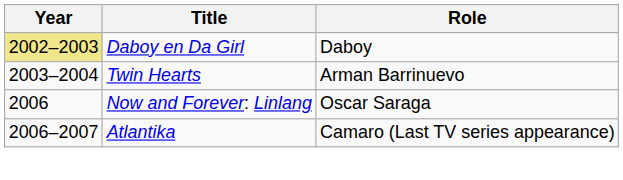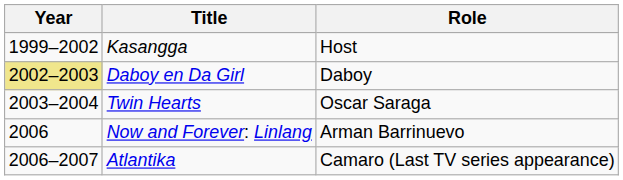 <table class="wikitable">
 <tr>
 <th>Year</th>
 <th>Title</th>
 <th>Role</th>
+</tr>
+<tr>
+<td>1999–2002</td>
+<td><em>Kasangga</em></td>
+<td>Host</td>
 </tr>
 <tr>
 <td style="background: khaki;">2002–2003</td>
 <td><em><a href='#'>Daboy en Da Girl</a></em></td>
 <td>Daboy</td>
 </tr>
 <tr>
 <td>2003–2004</td>
 <td><em><a href='#'>Twin Hearts</a></em></td>
-<td>Arman Barrinuevo</td>
+<td>Oscar Saraga</td>
 </tr>
 <tr>
 <td>2006</td>
 <td><em><a href='#'>Now and Forever</a></em>: <em><a href='#'>Linlang</a></em></td>
-<td>Oscar Saraga</td>
+<td>Arman Barrinuevo</td>
 </tr>
 <tr>
 <td>2006–2007</td>
 <td><em><a href='#'>Atlantika</a></em></td>
 <td>Camaro (Last TV series appearance)</td>
 </tr>
 </table>
